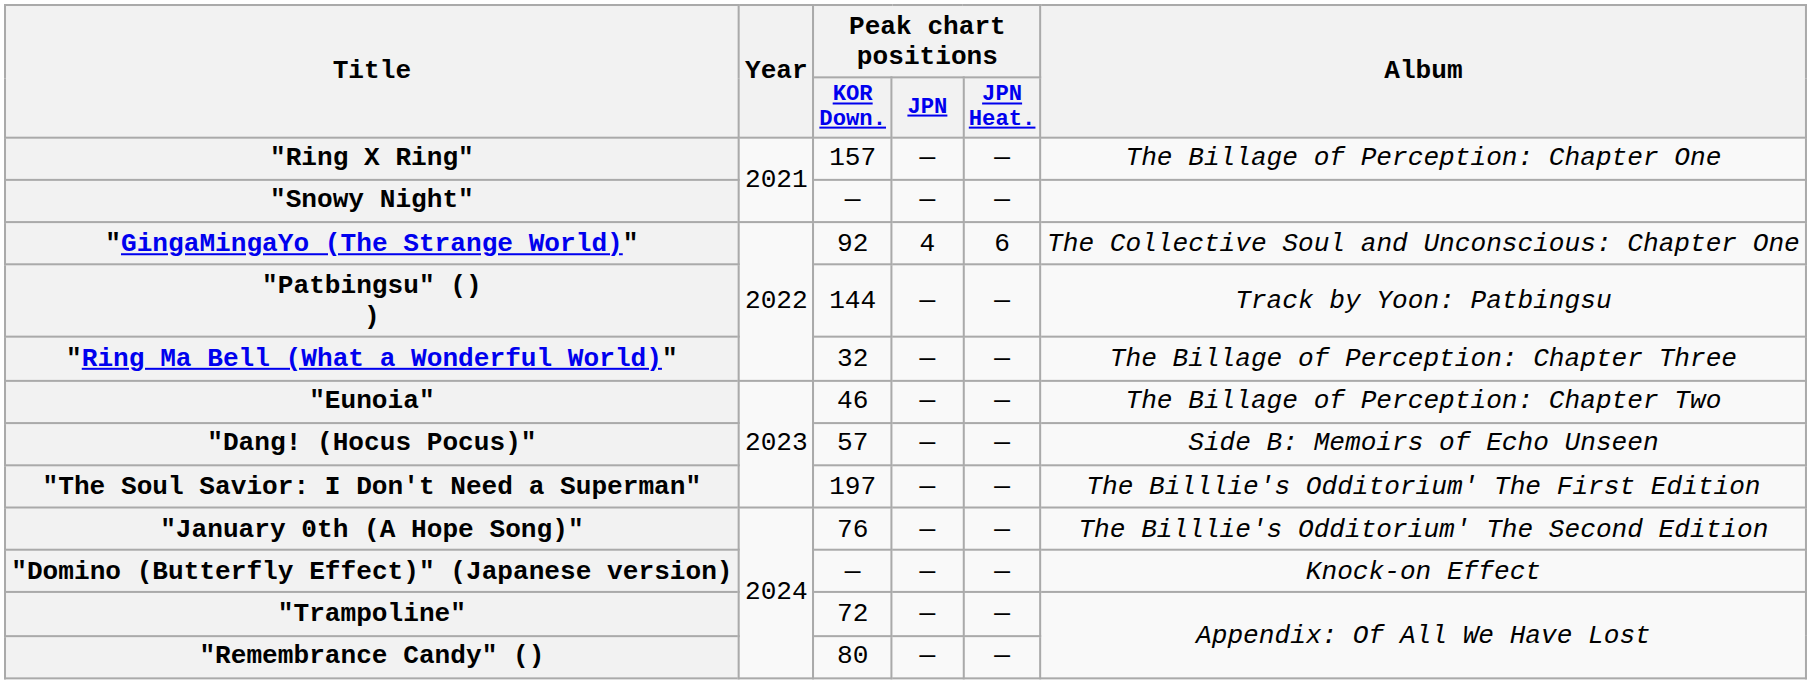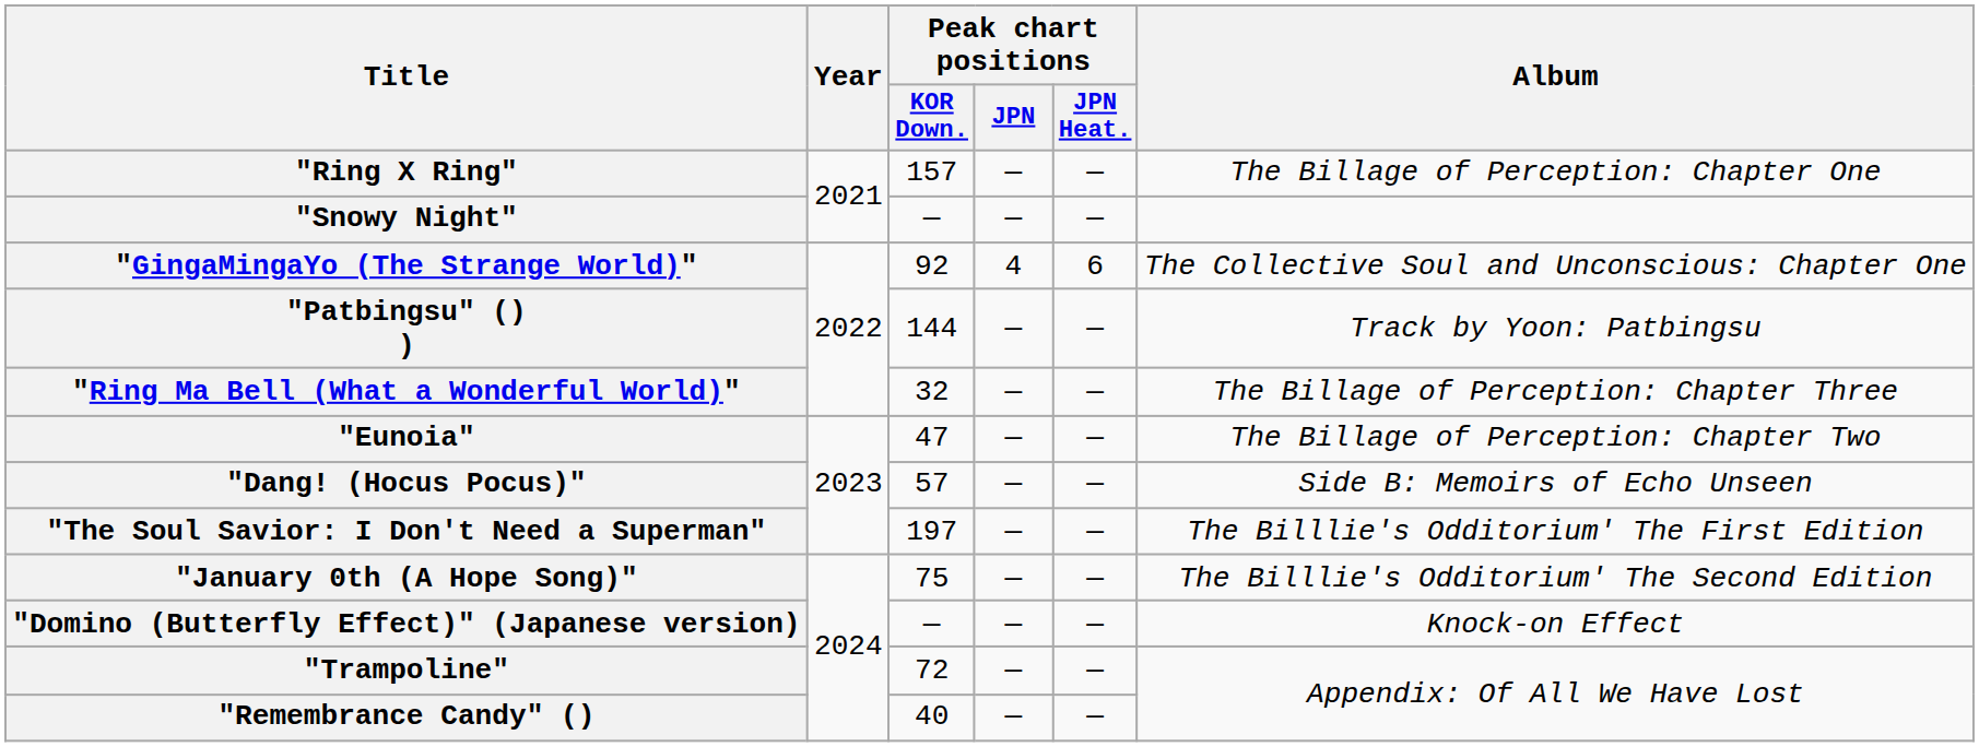 <table class="wikitable plainrowheaders" style="text-align:center">
 <tr>
 <th rowspan="2" scope="col">Title</th>
 <th rowspan="2" scope="col">Year</th>
 <th colspan="3" scope="col">Peak chart positions</th>
 <th rowspan="2" scope="col">Album</th>
 </tr>
 <tr>
 <th style="font-size:85%; width:2.75em"><a href='#'>KOR<br>Down.</a><br></th>
 <th style="font-size:85%; width:2.75em"><a href='#'>JPN</a><br></th>
 <th style="font-size:85%; width:2.75em"><a href='#'>JPN<br>Heat.</a><br></th>
 </tr>
 <tr>
 <th scope="row">"Ring X Ring"</th>
 <td rowspan="2">2021</td>
 <td>157</td>
 <td>—</td>
 <td>—</td>
 <td><em>The Billage of Perception: Chapter One</em></td>
 </tr>
 <tr>
 <th scope="row">"Snowy Night"</th>
 <td>—</td>
 <td>—</td>
 <td>—</td>
 <td></td>
 </tr>
 <tr>
 <th scope="row">"<a href='#'>GingaMingaYo (The Strange World)</a>"</th>
 <td rowspan="3">2022</td>
 <td>92</td>
 <td>4</td>
 <td>6</td>
 <td><em>The Collective Soul and Unconscious: Chapter One</em></td>
 </tr>
 <tr>
 <th scope="row">"Patbingsu" ()<br>)</th>
 <td>144</td>
 <td>—</td>
 <td>—</td>
 <td><em>Track by Yoon: Patbingsu</em></td>
 </tr>
 <tr>
 <th scope="row">"<a href='#'>Ring Ma Bell (What a Wonderful World)</a>"</th>
 <td>32</td>
 <td>—</td>
 <td>—</td>
 <td><em>The Billage of Perception: Chapter Three</em></td>
 </tr>
 <tr>
 <th scope="row">"Eunoia"</th>
 <td rowspan="3">2023</td>
-<td>46</td>
+<td>47</td>
 <td>—</td>
 <td>—</td>
 <td><em>The Billage of Perception: Chapter Two</em></td>
 </tr>
 <tr>
 <th scope="row">"Dang! (Hocus Pocus)"</th>
 <td>57</td>
 <td>—</td>
 <td>—</td>
 <td><em>Side B: Memoirs of Echo Unseen</em></td>
 </tr>
 <tr>
 <th scope="row">"The Soul Savior: I Don't Need a Superman"</th>
 <td>197</td>
 <td>—</td>
 <td>—</td>
 <td><em>The Billlie's Odditorium' The First Edition</em></td>
 </tr>
 <tr>
 <th scope="row">"January 0th (A Hope Song)"</th>
 <td rowspan="4">2024</td>
-<td>76</td>
+<td>75</td>
 <td>—</td>
 <td>—</td>
 <td><em>The Billlie's Odditorium' The Second Edition</em></td>
 </tr>
 <tr>
 <th scope="row">"Domino (Butterfly Effect)" (Japanese version)</th>
 <td>—</td>
 <td>—</td>
 <td>—</td>
 <td><em>Knock-on Effect</em></td>
 </tr>
 <tr>
 <th scope="row">"Trampoline"</th>
 <td>72</td>
 <td>—</td>
 <td>—</td>
 <td rowspan="2"><em>Appendix: Of All We Have Lost</em></td>
 </tr>
 <tr>
 <th scope="row">"Remembrance Candy" ()</th>
-<td>80</td>
+<td>40</td>
 <td>—</td>
 <td>—</td>
 </tr>
 </table>
